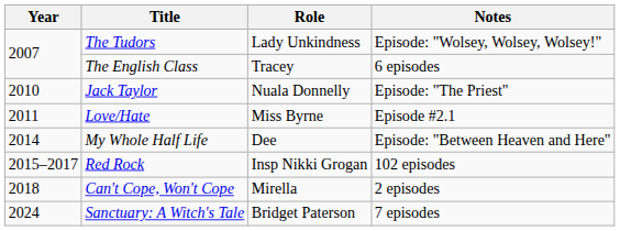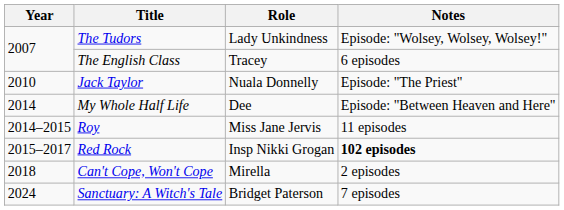 <table class="wikitable sortable">
 <tr>
 <th>Year</th>
 <th>Title</th>
 <th>Role</th>
 <th class="unsortable">Notes</th>
 </tr>
 <tr>
 <td rowspan="2">2007</td>
 <td><em><a href='#'>The Tudors</a></em></td>
 <td>Lady Unkindness</td>
 <td>Episode: "Wolsey, Wolsey, Wolsey!"</td>
 </tr>
 <tr>
 <td><em>The English Class</em></td>
 <td>Tracey</td>
 <td>6 episodes</td>
 </tr>
 <tr>
 <td>2010</td>
 <td><em><a href='#'>Jack Taylor</a></em></td>
 <td>Nuala Donnelly</td>
 <td>Episode: "The Priest"</td>
 </tr>
 <tr>
-<td>2011</td>
-<td><em><a href='#'>Love/Hate</a></em></td>
-<td>Miss Byrne</td>
-<td>Episode #2.1</td>
-</tr>
-<tr>
 <td>2014</td>
 <td><em>My Whole Half Life</em></td>
 <td>Dee</td>
 <td>Episode: "Between Heaven and Here"</td>
 </tr>
 <tr>
+<td>2014–2015</td>
+<td><em><a href='#'>Roy</a></em></td>
+<td>Miss Jane Jervis</td>
+<td>11 episodes</td>
+</tr>
+<tr>
 <td>2015–2017</td>
 <td><em><a href='#'>Red Rock</a></em></td>
 <td>Insp Nikki Grogan</td>
-<td>102 episodes</td>
+<td><strong>102 episodes</strong></td>
 </tr>
 <tr>
 <td>2018</td>
 <td><em><a href='#'>Can't Cope, Won't Cope</a></em></td>
 <td>Mirella</td>
 <td>2 episodes</td>
 </tr>
 <tr>
 <td>2024</td>
 <td><em><a href='#'>Sanctuary: A Witch's Tale</a></em></td>
 <td>Bridget Paterson</td>
 <td>7 episodes</td>
 </tr>
 </table>
